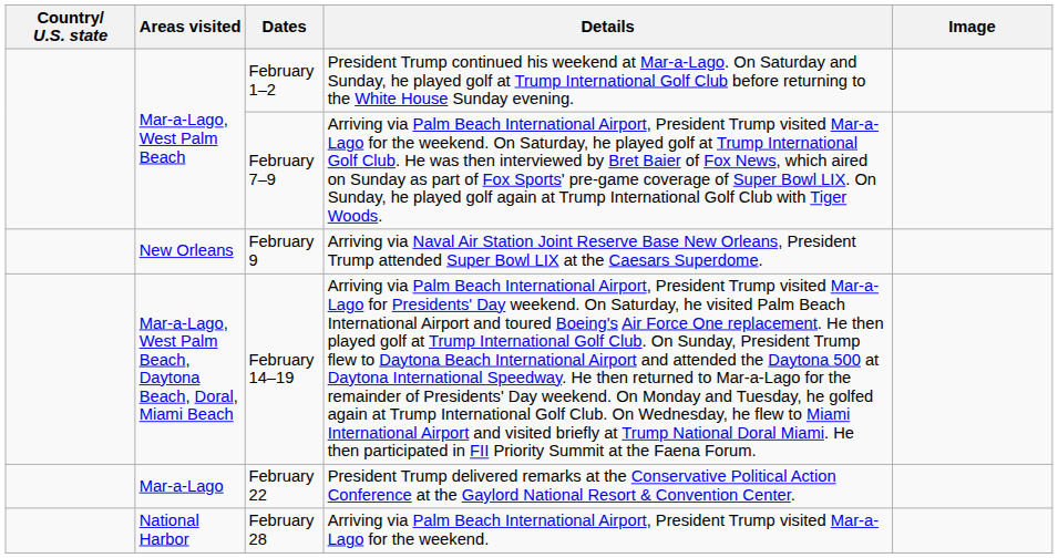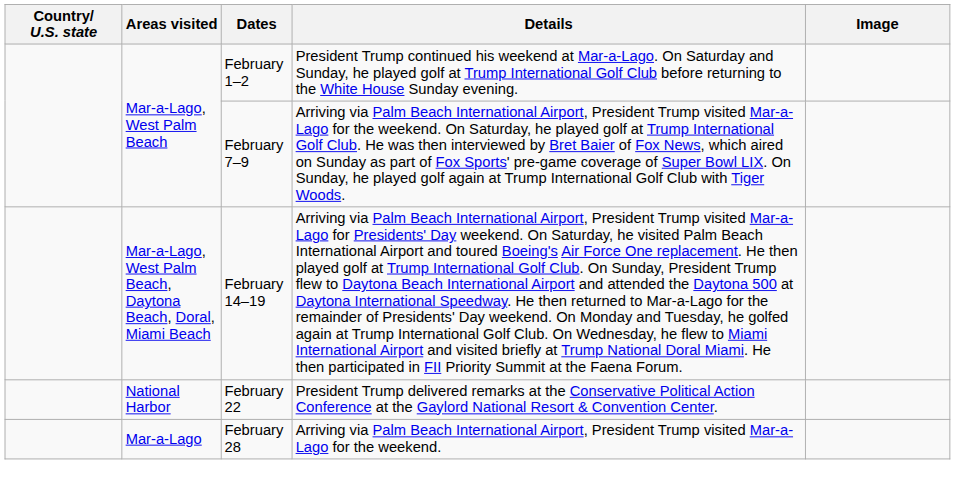 <table class="wikitable" style="margin: 1em auto 1em auto">
 <tr>
 <th width=120>Country/<br><em>U.S. state</em></th>
 <th width=100>Areas visited</th>
 <th width=70>Dates</th>
 <th width=550>Details</th>
 <th width=150>Image</th>
 </tr>
 <tr>
 <td rowspan="2"></td>
 <td rowspan="2"><a href='#'>Mar-a-Lago</a>, <a href='#'>West Palm Beach</a></td>
 <td>February 1–2</td>
 <td>President Trump continued his weekend at <a href='#'>Mar-a-Lago</a>. On Saturday and Sunday, he played golf at <a href='#'>Trump International Golf Club</a> before returning to the <a href='#'>White House</a> Sunday evening.</td>
 <td></td>
 </tr>
 <tr>
 <td>February 7–9</td>
 <td>Arriving via <a href='#'>Palm Beach International Airport</a>, President Trump visited <a href='#'>Mar-a-Lago</a> for the weekend. On Saturday, he played golf at <a href='#'>Trump International Golf Club</a>. He was then interviewed by <a href='#'>Bret Baier</a> of <a href='#'>Fox News</a>, which aired on Sunday as part of <a href='#'>Fox Sports</a>' pre-game coverage of <a href='#'>Super Bowl LIX</a>. On Sunday, he played golf again at Trump International Golf Club with <a href='#'>Tiger Woods</a>.</td>
 <td></td>
 </tr>
 <tr>
 <td></td>
-<td><a href='#'>New Orleans</a></td>
-<td>February 9</td>
-<td>Arriving via <a href='#'>Naval Air Station Joint Reserve Base New Orleans</a>, President Trump attended <a href='#'>Super Bowl LIX</a> at the <a href='#'>Caesars Superdome</a>.</td>
-<td></td>
-</tr>
-<tr>
-<td></td>
 <td><a href='#'>Mar-a-Lago</a>, <a href='#'>West Palm Beach</a>, <a href='#'>Daytona Beach</a>, <a href='#'>Doral</a>, <a href='#'>Miami Beach</a></td>
 <td>February 14–19</td>
 <td>Arriving via <a href='#'>Palm Beach International Airport</a>, President Trump visited <a href='#'>Mar-a-Lago</a> for <a href='#'>Presidents' Day</a> weekend. On Saturday, he visited Palm Beach International Airport and toured <a href='#'>Boeing's</a> <a href='#'>Air Force One replacement</a>. He then played golf at <a href='#'>Trump International Golf Club</a>. On Sunday, President Trump flew to <a href='#'>Daytona Beach International Airport</a> and attended the <a href='#'>Daytona 500</a> at <a href='#'>Daytona International Speedway</a>. He then returned to Mar-a-Lago for the remainder of Presidents' Day weekend. On Monday and Tuesday, he golfed again at Trump International Golf Club. On Wednesday, he flew to <a href='#'>Miami International Airport</a> and visited briefly at <a href='#'>Trump National Doral Miami</a>. He then participated in <a href='#'>FII</a> Priority Summit at the Faena Forum.</td>
 <td></td>
 </tr>
 <tr>
 <td></td>
-<td><a href='#'>Mar-a-Lago</a></td>
+<td><a href='#'>National Harbor</a></td>
 <td>February 22</td>
 <td>President Trump delivered remarks at the <a href='#'>Conservative Political Action Conference</a> at the <a href='#'>Gaylord National Resort & Convention Center</a>.</td>
 <td></td>
 </tr>
 <tr>
 <td></td>
-<td><a href='#'>National Harbor</a></td>
+<td><a href='#'>Mar-a-Lago</a></td>
 <td>February 28</td>
 <td>Arriving via <a href='#'>Palm Beach International Airport</a>, President Trump visited <a href='#'>Mar-a-Lago</a> for the weekend.</td>
 <td></td>
 </tr>
 </table>
